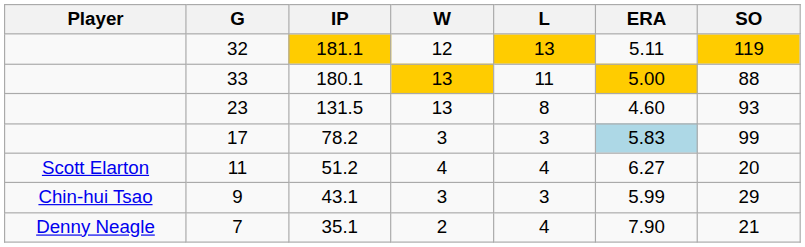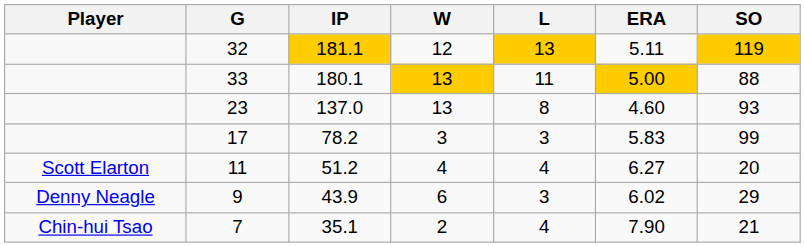 <table class="wikitable sortable">
 <tr>
 <th bgcolor="#DDDDFF" width="16%">Player</th>
 <th bgcolor="#DDDDFF" width="9%">G</th>
 <th bgcolor="#DDDDFF" width="9%">IP</th>
 <th bgcolor="#DDDDFF" width="9%">W</th>
 <th bgcolor="#DDDDFF" width="9%">L</th>
 <th bgcolor="#DDDDFF" width="9%">ERA</th>
 <th bgcolor="#DDDDFF" width="9%">SO</th>
 </tr>
 <tr align="center">
 <td></td>
 <td>32</td>
 <td bgcolor="#FFCC00">181.1</td>
 <td>12</td>
 <td bgcolor="#FFCC00">13</td>
 <td>5.11</td>
 <td bgcolor="#FFCC00">119</td>
 </tr>
 <tr align="center">
 <td></td>
 <td>33</td>
 <td>180.1</td>
 <td bgcolor="#FFCC00">13</td>
 <td>11</td>
 <td bgcolor="#FFCC00">5.00</td>
 <td>88</td>
 </tr>
 <tr align="center">
 <td></td>
 <td>23</td>
-<td>131.5</td>
+<td>137.0</td>
 <td>13</td>
 <td>8</td>
 <td>4.60</td>
 <td>93</td>
 </tr>
 <tr align="center">
 <td></td>
 <td>17</td>
 <td>78.2</td>
 <td>3</td>
 <td>3</td>
-<td style="background: lightblue;">5.83</td>
+<td>5.83</td>
 <td>99</td>
 </tr>
 <tr align="center">
 <td><a href='#'>Scott Elarton</a></td>
 <td>11</td>
 <td>51.2</td>
 <td>4</td>
 <td>4</td>
 <td>6.27</td>
 <td>20</td>
 </tr>
 <tr align=center>
-<td><a href='#'>Chin-hui Tsao</a></td>
+<td><a href='#'>Denny Neagle</a></td>
 <td>9</td>
-<td>43.1</td>
+<td>43.9</td>
+<td>6</td>
 <td>3</td>
-<td>3</td>
-<td>5.99</td>
+<td>6.02</td>
 <td>29</td>
 </tr>
 <tr align=center>
-<td><a href='#'>Denny Neagle</a></td>
+<td><a href='#'>Chin-hui Tsao</a></td>
 <td>7</td>
 <td>35.1</td>
 <td>2</td>
 <td>4</td>
 <td>7.90</td>
 <td>21</td>
 </tr>
 </table>
